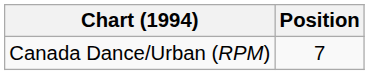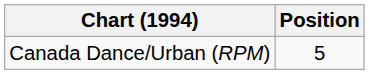 <table class="wikitable">
 <tr>
 <th>Chart (1994)</th>
 <th>Position</th>
 </tr>
 <tr>
 <td>Canada Dance/Urban (<em>RPM</em>)</td>
-<td align="center">7</td>
+<td align="center">5</td>
 </tr>
 </table>
